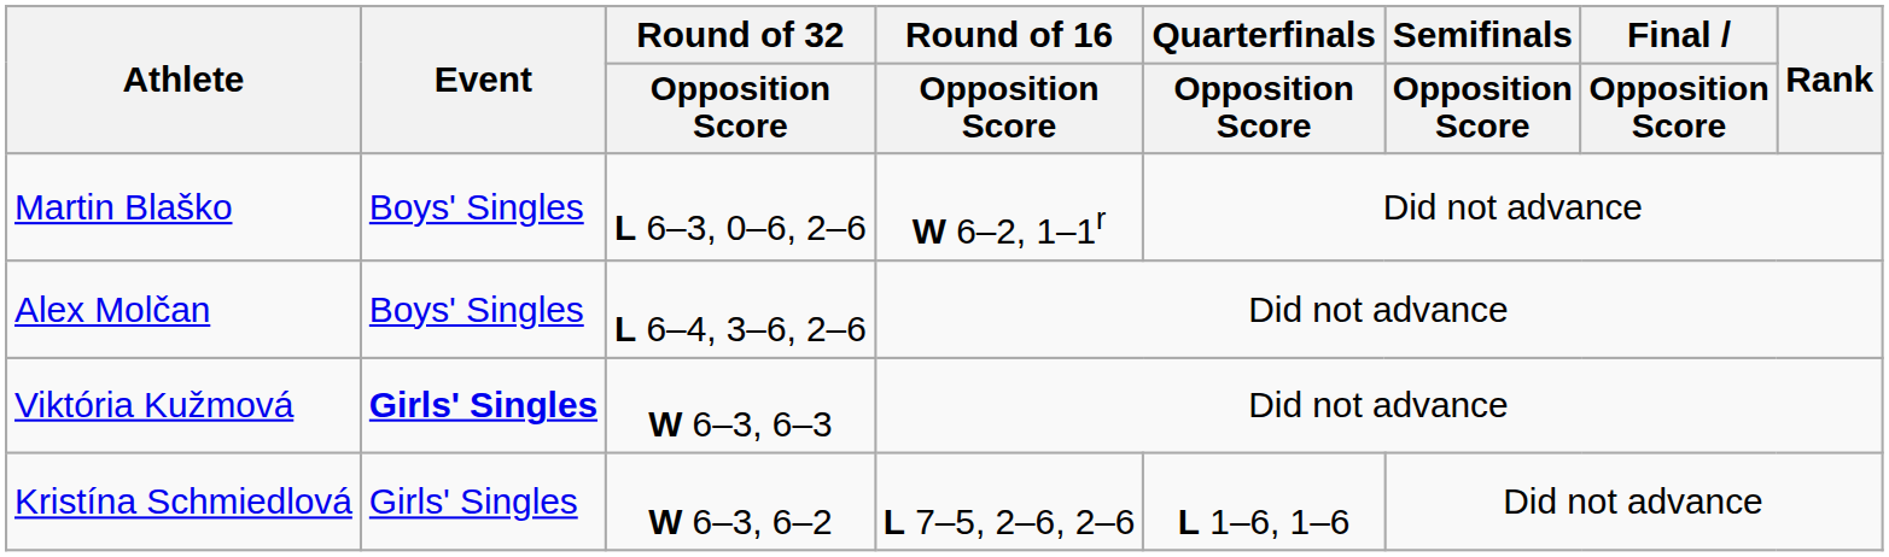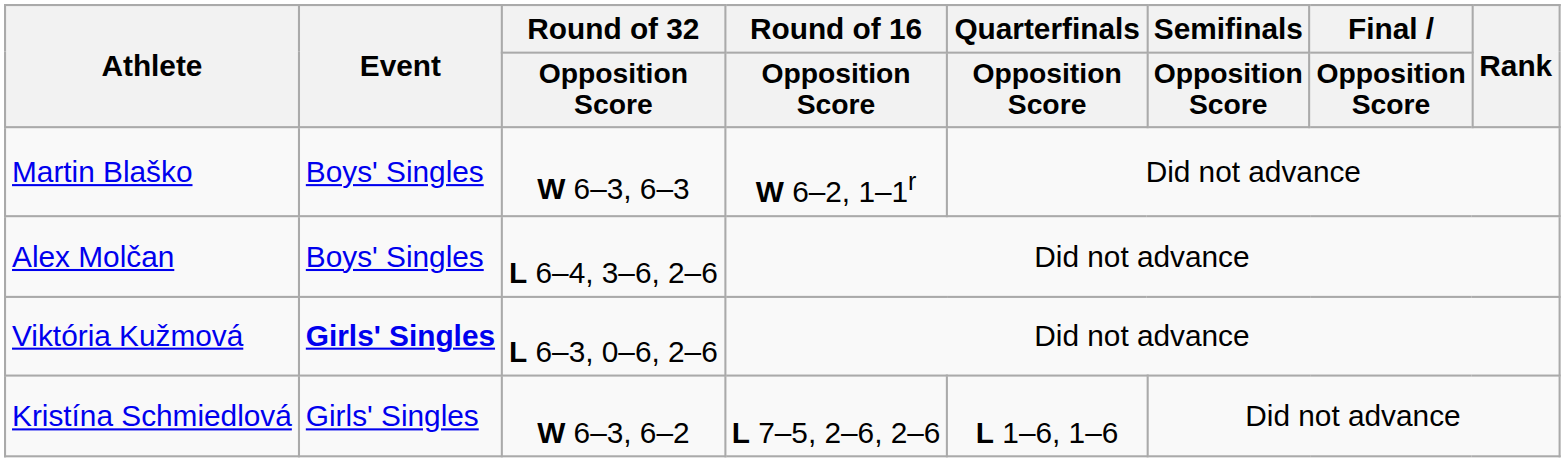 <table class=wikitable style="font-size:90%">
 <tr>
 <th rowspan="2">Athlete</th>
 <th rowspan="2">Event</th>
 <th>Round of 32</th>
 <th>Round of 16</th>
 <th>Quarterfinals</th>
 <th>Semifinals</th>
 <th>Final / </th>
 <th rowspan=2>Rank</th>
 </tr>
 <tr style="font-size:95%">
 <th>Opposition<br>Score</th>
 <th>Opposition<br>Score</th>
 <th>Opposition<br>Score</th>
 <th>Opposition<br>Score</th>
 <th>Opposition<br>Score</th>
 </tr>
 <tr align=center>
 <td align=left><a href='#'>Martin Blaško</a></td>
 <td align=left><a href='#'>Boys' Singles</a></td>
-<td><br><strong>L</strong> 6–3, 0–6, 2–6</td>
+<td><br><strong>W</strong> 6–3, 6–3</td>
 <td><br><strong>W</strong> 6–2, 1–1<sup>r</sup></td>
 <td colspan=4>Did not advance</td>
 </tr>
 <tr align=center>
 <td align=left><a href='#'>Alex Molčan</a></td>
 <td align=left><a href='#'>Boys' Singles</a></td>
 <td><br><strong>L</strong> 6–4, 3–6, 2–6</td>
 <td colspan=5>Did not advance</td>
 </tr>
 <tr align=center>
 <td align=left><a href='#'>Viktória Kužmová</a></td>
 <td align=left><strong><a href='#'>Girls' Singles</a></strong></td>
-<td><br><strong>W</strong> 6–3, 6–3</td>
+<td><br><strong>L</strong> 6–3, 0–6, 2–6</td>
 <td colspan=5>Did not advance</td>
 </tr>
 <tr align=center>
 <td align=left><a href='#'>Kristína Schmiedlová</a></td>
 <td align=left><a href='#'>Girls' Singles</a></td>
 <td><br><strong>W</strong> 6–3, 6–2</td>
 <td><br><strong>L</strong> 7–5, 2–6, 2–6</td>
 <td><br><strong>L</strong> 1–6, 1–6</td>
 <td colspan=3>Did not advance</td>
 </tr>
 </table>
